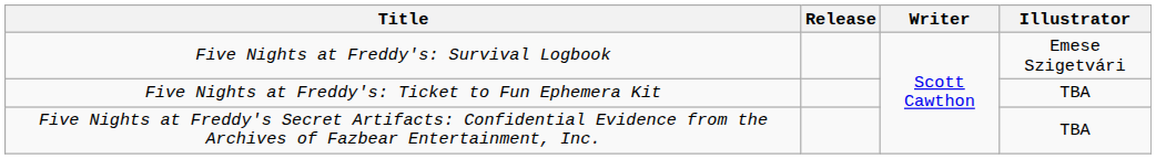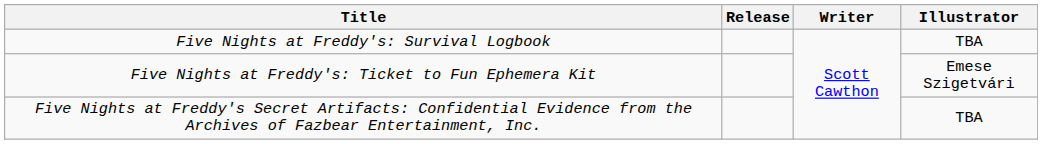 <table class="wikitable plainrowheaders sortable" style="text-align:center" border="1" width="100%">
 <tr>
 <th scope="col">Title</th>
 <th scope="col">Release</th>
 <th scope="col">Writer</th>
 <th scope="col">Illustrator</th>
 </tr>
 <tr>
 <td><em>Five Nights at Freddy's: Survival Logbook</em></td>
 <td></td>
 <td rowspan="3"><a href='#'>Scott Cawthon</a></td>
-<td>Emese Szigetvári</td>
+<td>TBA</td>
 </tr>
 <tr>
 <td><em>Five Nights at Freddy's: Ticket to Fun Ephemera Kit</em></td>
 <td></td>
-<td>TBA</td>
+<td>Emese Szigetvári</td>
 </tr>
 <tr>
 <td><em>Five Nights at Freddy's Secret Artifacts: Confidential Evidence from the Archives of Fazbear Entertainment, Inc.</em></td>
 <td></td>
 <td>TBA</td>
 </tr>
 </table>
